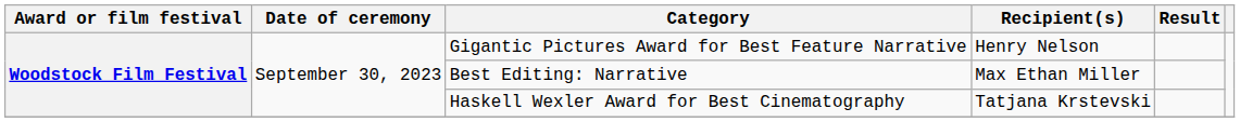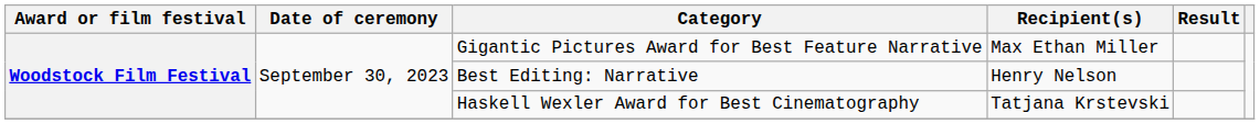 <table class="wikitable sortable plainrowheaders col6center">
 <tr>
 <th scope="col">Award or film festival</th>
 <th scope="col">Date of ceremony</th>
 <th scope="col">Category</th>
 <th scope="col">Recipient(s)</th>
 <th scope="col">Result</th>
 <th scope="col" class="unsortable"></th>
 </tr>
 <tr>
 <th scope="row" rowspan="3"><a href='#'>Woodstock Film Festival</a></th>
 <td rowspan="3">September 30, 2023</td>
 <td>Gigantic Pictures Award for Best Feature Narrative</td>
-<td>Henry Nelson</td>
+<td>Max Ethan Miller</td>
 <td></td>
 <td rowspan="3" align="center"></td>
 </tr>
 <tr>
 <td>Best Editing: Narrative</td>
-<td>Max Ethan Miller</td>
+<td>Henry Nelson</td>
 <td></td>
 </tr>
 <tr>
 <td>Haskell Wexler Award for Best Cinematography</td>
 <td>Tatjana Krstevski</td>
 <td></td>
 </tr>
 <tr>
 </tr>
 </table>
